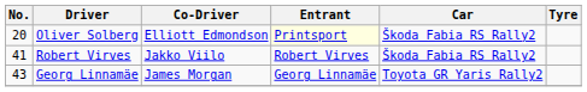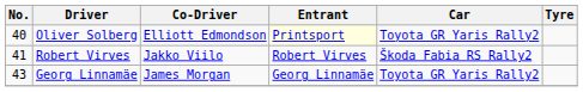 <table class="wikitable" style="font-size: 85%;">
 <tr>
 <th>No.</th>
 <th>Driver</th>
 <th>Co-Driver</th>
 <th>Entrant</th>
 <th>Car</th>
 <th>Tyre</th>
 </tr>
 <tr>
-<td align="center">20</td>
+<td align="center">40</td>
 <td> <a href='#'>Oliver Solberg</a></td>
 <td> <a href='#'>Elliott Edmondson</a></td>
 <td style="background: lightyellow;"> <a href='#'>Printsport</a></td>
-<td><a href='#'>Škoda Fabia RS Rally2</a></td>
+<td><a href='#'>Toyota GR Yaris Rally2</a></td>
 <td align="center"></td>
 </tr>
 <tr>
 <td align="center">41</td>
 <td> <a href='#'>Robert Virves</a></td>
 <td> <a href='#'>Jakko Viilo</a></td>
 <td> <a href='#'>Robert Virves</a></td>
 <td><a href='#'>Škoda Fabia RS Rally2</a></td>
 <td align="center"></td>
 </tr>
 <tr>
 <td align="center">43</td>
 <td> <a href='#'>Georg Linnamäe</a></td>
 <td> <a href='#'>James Morgan</a></td>
 <td> <a href='#'>Georg Linnamäe</a></td>
 <td><a href='#'>Toyota GR Yaris Rally2</a></td>
 <td align="center"></td>
 </tr>
 <tr>
 </tr>
 </table>
